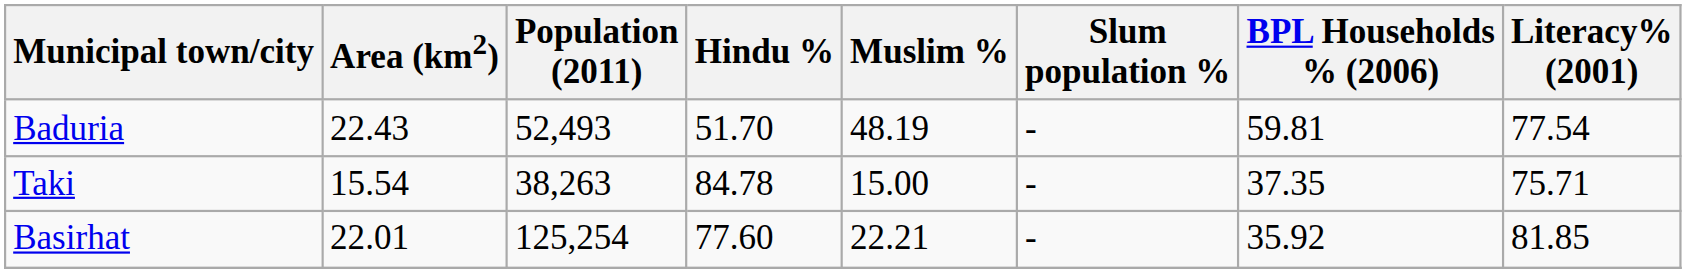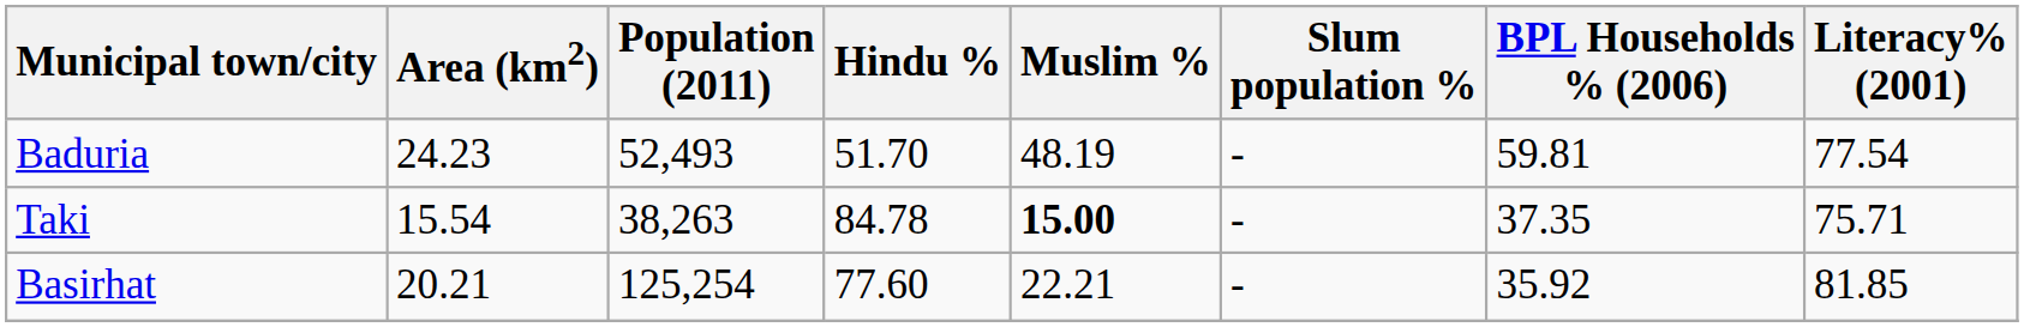 <table class="wikitable sortable">
 <tr>
 <th>Municipal town/city</th>
 <th>Area (km<sup>2</sup>)</th>
 <th>Population<br>(2011)</th>
 <th>Hindu %</th>
 <th>Muslim %</th>
 <th>Slum<br> population %</th>
 <th><a href='#'>BPL</a> Households<br> % (2006)</th>
 <th>Literacy%<br> (2001)</th>
 </tr>
 <tr>
 <td><a href='#'>Baduria</a></td>
-<td>22.43</td>
+<td>24.23</td>
 <td>52,493</td>
 <td>51.70</td>
 <td>48.19</td>
 <td>-</td>
 <td>59.81</td>
 <td>77.54</td>
 </tr>
 <tr>
 <td><a href='#'>Taki</a></td>
 <td>15.54</td>
 <td>38,263</td>
 <td>84.78</td>
-<td>15.00</td>
+<td><strong>15.00</strong></td>
 <td>-</td>
 <td>37.35</td>
 <td>75.71</td>
 </tr>
 <tr>
 <td><a href='#'>Basirhat</a></td>
-<td>22.01</td>
+<td>20.21</td>
 <td>125,254</td>
 <td>77.60</td>
 <td>22.21</td>
 <td>-</td>
 <td>35.92</td>
 <td>81.85</td>
 </tr>
 <tr>
 </tr>
 </table>
